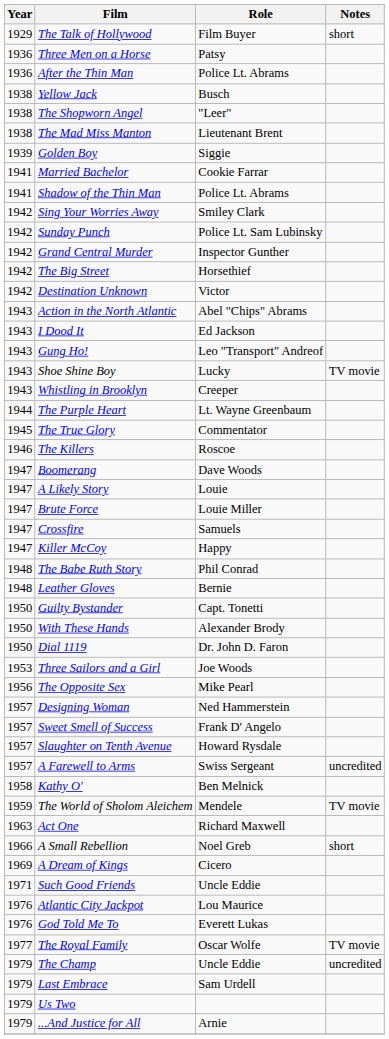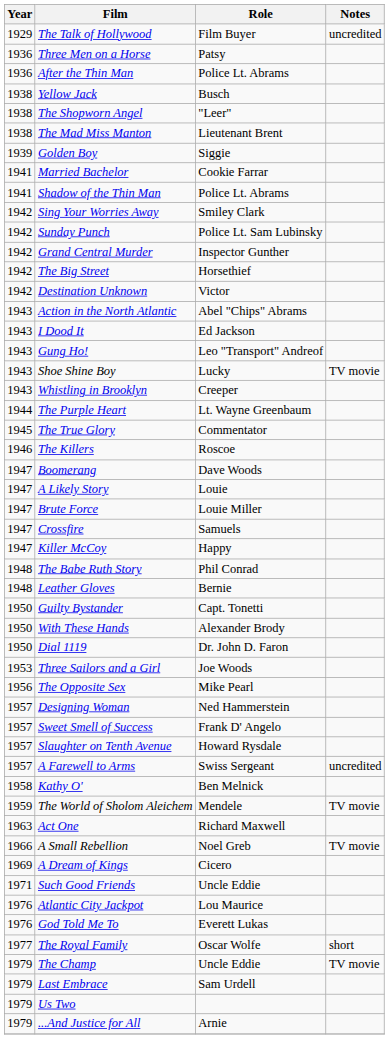 <table class="wikitable sortable">
 <tr>
 <th>Year</th>
 <th>Film</th>
 <th>Role</th>
 <th class="unsortable">Notes</th>
 </tr>
 <tr>
 <td>1929</td>
 <td><em><a href='#'>The Talk of Hollywood</a></em></td>
 <td>Film Buyer</td>
-<td>short</td>
+<td>uncredited</td>
 </tr>
 <tr>
 <td>1936</td>
 <td><em><a href='#'>Three Men on a Horse</a></em></td>
 <td>Patsy</td>
 <td></td>
 </tr>
 <tr>
 <td>1936</td>
 <td><em><a href='#'>After the Thin Man</a></em></td>
 <td>Police Lt. Abrams</td>
 <td></td>
 </tr>
 <tr>
 <td>1938</td>
 <td><em><a href='#'>Yellow Jack</a></em></td>
 <td>Busch</td>
 <td></td>
 </tr>
 <tr>
 <td>1938</td>
 <td><em><a href='#'>The Shopworn Angel</a></em></td>
 <td>"Leer"</td>
 <td></td>
 </tr>
 <tr>
 <td>1938</td>
 <td><em><a href='#'>The Mad Miss Manton</a></em></td>
 <td>Lieutenant Brent</td>
 <td></td>
 </tr>
 <tr>
 <td>1939</td>
 <td><em><a href='#'>Golden Boy</a></em></td>
 <td>Siggie</td>
 <td></td>
 </tr>
 <tr>
 <td>1941</td>
 <td><em><a href='#'>Married Bachelor</a></em></td>
 <td>Cookie Farrar</td>
 <td></td>
 </tr>
 <tr>
 <td>1941</td>
 <td><em><a href='#'>Shadow of the Thin Man</a></em></td>
 <td>Police Lt. Abrams</td>
 <td></td>
 </tr>
 <tr>
 <td>1942</td>
 <td><em><a href='#'>Sing Your Worries Away</a></em></td>
 <td>Smiley Clark</td>
 <td></td>
 </tr>
 <tr>
 <td>1942</td>
 <td><em><a href='#'>Sunday Punch</a></em></td>
 <td>Police Lt. Sam Lubinsky</td>
 <td></td>
 </tr>
 <tr>
 <td>1942</td>
 <td><em><a href='#'>Grand Central Murder</a></em></td>
 <td>Inspector Gunther</td>
 <td></td>
 </tr>
 <tr>
 <td>1942</td>
 <td><em><a href='#'>The Big Street</a></em></td>
 <td>Horsethief</td>
 <td></td>
 </tr>
 <tr>
 <td>1942</td>
 <td><em><a href='#'>Destination Unknown</a></em></td>
 <td>Victor</td>
 <td></td>
 </tr>
 <tr>
 <td>1943</td>
 <td><em><a href='#'>Action in the North Atlantic</a></em></td>
 <td>Abel "Chips" Abrams</td>
 <td></td>
 </tr>
 <tr>
 <td>1943</td>
 <td><em><a href='#'>I Dood It</a></em></td>
 <td>Ed Jackson</td>
 <td></td>
 </tr>
 <tr>
 <td>1943</td>
 <td><em><a href='#'>Gung Ho!</a></em></td>
 <td>Leo "Transport" Andreof</td>
 <td></td>
 </tr>
 <tr>
 <td>1943</td>
 <td><em>Shoe Shine Boy</em></td>
 <td>Lucky</td>
 <td>TV movie</td>
 </tr>
 <tr>
 <td>1943</td>
 <td><em><a href='#'>Whistling in Brooklyn</a></em></td>
 <td>Creeper</td>
 <td></td>
 </tr>
 <tr>
 <td>1944</td>
 <td><em><a href='#'>The Purple Heart</a></em></td>
 <td>Lt. Wayne Greenbaum</td>
 <td></td>
 </tr>
 <tr>
 <td>1945</td>
 <td><em><a href='#'>The True Glory</a></em></td>
 <td>Commentator</td>
 </tr>
 <tr>
 <td>1946</td>
 <td><em><a href='#'>The Killers</a></em></td>
 <td>Roscoe</td>
 <td></td>
 </tr>
 <tr>
 <td>1947</td>
 <td><em><a href='#'>Boomerang</a></em></td>
 <td>Dave Woods</td>
 <td></td>
 </tr>
 <tr>
 <td>1947</td>
 <td><em><a href='#'>A Likely Story</a></em></td>
 <td>Louie</td>
 <td></td>
 </tr>
 <tr>
 <td>1947</td>
 <td><em><a href='#'>Brute Force</a></em></td>
 <td>Louie Miller</td>
 <td></td>
 </tr>
 <tr>
 <td>1947</td>
 <td><em><a href='#'>Crossfire</a></em></td>
 <td>Samuels</td>
 <td></td>
 </tr>
 <tr>
 <td>1947</td>
 <td><em><a href='#'>Killer McCoy</a></em></td>
 <td>Happy</td>
 <td></td>
 </tr>
 <tr>
 <td>1948</td>
 <td><em><a href='#'>The Babe Ruth Story</a></em></td>
 <td>Phil Conrad</td>
 <td></td>
 </tr>
 <tr>
 <td>1948</td>
 <td><em><a href='#'>Leather Gloves</a></em></td>
 <td>Bernie</td>
 <td></td>
 </tr>
 <tr>
 <td>1950</td>
 <td><em><a href='#'>Guilty Bystander</a></em></td>
 <td>Capt. Tonetti</td>
 <td></td>
 </tr>
 <tr>
 <td>1950</td>
 <td><em><a href='#'>With These Hands</a></em></td>
 <td>Alexander Brody</td>
 <td></td>
 </tr>
 <tr>
 <td>1950</td>
 <td><em><a href='#'>Dial 1119</a></em></td>
 <td>Dr. John D. Faron</td>
 <td></td>
 </tr>
 <tr>
 <td>1953</td>
 <td><em><a href='#'>Three Sailors and a Girl</a></em></td>
 <td>Joe Woods</td>
 <td></td>
 </tr>
 <tr>
 <td>1956</td>
 <td><em><a href='#'>The Opposite Sex</a></em></td>
 <td>Mike Pearl</td>
 <td></td>
 </tr>
 <tr>
 <td>1957</td>
 <td><em><a href='#'>Designing Woman</a></em></td>
 <td>Ned Hammerstein</td>
 <td></td>
 </tr>
 <tr>
 <td>1957</td>
 <td><em><a href='#'>Sweet Smell of Success</a></em></td>
 <td>Frank D' Angelo</td>
 <td></td>
 </tr>
 <tr>
 <td>1957</td>
 <td><em><a href='#'>Slaughter on Tenth Avenue</a></em></td>
 <td>Howard Rysdale</td>
 <td></td>
 </tr>
 <tr>
 <td>1957</td>
 <td><em><a href='#'>A Farewell to Arms</a></em></td>
 <td>Swiss Sergeant</td>
 <td>uncredited</td>
 </tr>
 <tr>
 <td>1958</td>
 <td><em><a href='#'>Kathy O'</a></em></td>
 <td>Ben Melnick</td>
 <td></td>
 </tr>
 <tr>
 <td>1959</td>
 <td><em>The World of Sholom Aleichem</em></td>
 <td>Mendele</td>
 <td>TV movie</td>
 </tr>
 <tr>
 <td>1963</td>
 <td><em><a href='#'>Act One</a></em></td>
 <td>Richard Maxwell</td>
 <td></td>
 </tr>
 <tr>
 <td>1966</td>
 <td><em>A Small Rebellion</em></td>
 <td>Noel Greb</td>
-<td>short</td>
+<td>TV movie</td>
 </tr>
 <tr>
 <td>1969</td>
 <td><em><a href='#'>A Dream of Kings</a></em></td>
 <td>Cicero</td>
 <td></td>
 </tr>
 <tr>
 <td>1971</td>
 <td><em><a href='#'>Such Good Friends</a></em></td>
 <td>Uncle Eddie</td>
 <td></td>
 </tr>
 <tr>
 <td>1976</td>
 <td><em><a href='#'>Atlantic City Jackpot</a></em></td>
 <td>Lou Maurice</td>
 <td></td>
 </tr>
 <tr>
 <td>1976</td>
 <td><em><a href='#'>God Told Me To</a></em></td>
 <td>Everett Lukas</td>
 <td></td>
 </tr>
 <tr>
 <td>1977</td>
 <td><em><a href='#'>The Royal Family</a></em></td>
 <td>Oscar Wolfe</td>
-<td>TV movie</td>
+<td>short</td>
 </tr>
 <tr>
 <td>1979</td>
 <td><em><a href='#'>The Champ</a></em></td>
 <td>Uncle Eddie</td>
-<td>uncredited</td>
+<td>TV movie</td>
 </tr>
 <tr>
 <td>1979</td>
 <td><em><a href='#'>Last Embrace</a></em></td>
 <td>Sam Urdell</td>
 <td></td>
 </tr>
 <tr>
 <td>1979</td>
 <td><em><a href='#'>Us Two</a></em></td>
 <td></td>
 <td></td>
 </tr>
 <tr>
 <td>1979</td>
 <td><em><a href='#'>...And Justice for All</a></em></td>
 <td>Arnie</td>
 <td></td>
 </tr>
 <tr>
 </tr>
 </table>
